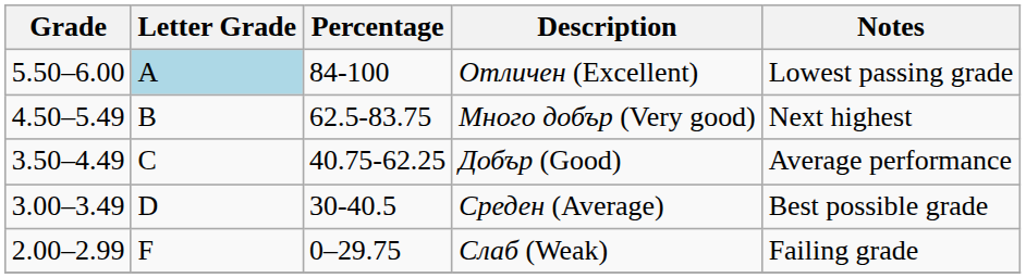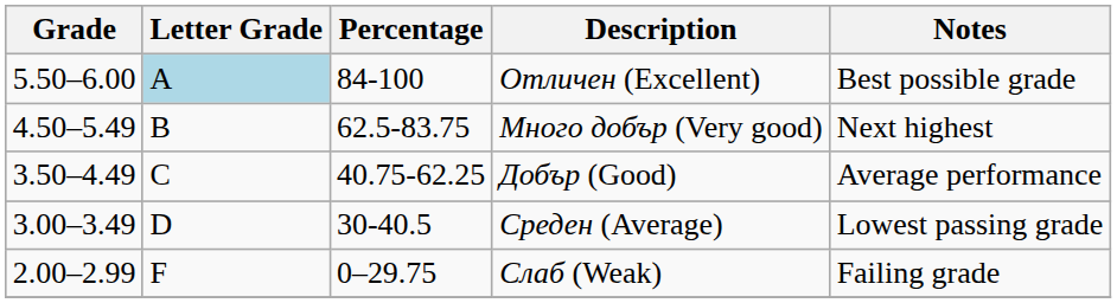 <table class="wikitable">
 <tr>
 <th>Grade</th>
 <th>Letter Grade</th>
 <th>Percentage</th>
 <th>Description</th>
 <th>Notes</th>
 </tr>
 <tr>
 <td>5.50–6.00</td>
 <td style="background: lightblue;">A</td>
 <td>84-100</td>
 <td><em>Отличен</em> (Excellent)</td>
-<td>Lowest passing grade</td>
+<td>Best possible grade</td>
 </tr>
 <tr>
 <td>4.50–5.49</td>
 <td>B</td>
 <td>62.5-83.75</td>
 <td><em>Много добър</em> (Very good)</td>
 <td>Next highest</td>
 </tr>
 <tr>
 <td>3.50–4.49</td>
 <td>C</td>
 <td>40.75-62.25</td>
 <td><em>Добър</em> (Good)</td>
 <td>Average performance</td>
 </tr>
 <tr>
 <td>3.00–3.49</td>
 <td>D</td>
 <td>30-40.5</td>
 <td><em>Среден</em> (Average)</td>
-<td>Best possible grade</td>
+<td>Lowest passing grade</td>
 </tr>
 <tr>
 <td>2.00–2.99</td>
 <td>F</td>
 <td>0–29.75</td>
 <td><em>Слаб</em> (Weak)</td>
 <td>Failing grade</td>
 </tr>
 <tr>
 </tr>
 </table>
